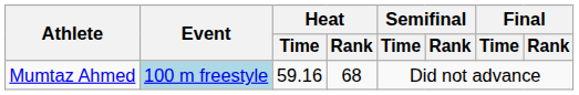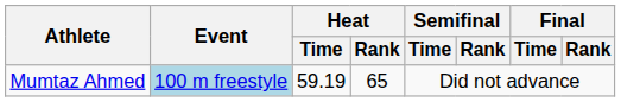 <table class=wikitable style="font-size:90%">
 <tr>
 <th rowspan="2">Athlete</th>
 <th rowspan="2">Event</th>
 <th colspan="2">Heat</th>
 <th colspan="2">Semifinal</th>
 <th colspan="2">Final</th>
 </tr>
 <tr style="font-size:95%">
 <th>Time</th>
 <th>Rank</th>
 <th>Time</th>
 <th>Rank</th>
 <th>Time</th>
 <th>Rank</th>
 </tr>
 <tr align=center>
 <td align=left><a href='#'>Mumtaz Ahmed</a></td>
 <td align=left style="background: lightblue;"><a href='#'>100 m freestyle</a></td>
-<td>59.16</td>
-<td>68</td>
+<td>59.19</td>
+<td>65</td>
 <td colspan=4>Did not advance</td>
 </tr>
 </table>
